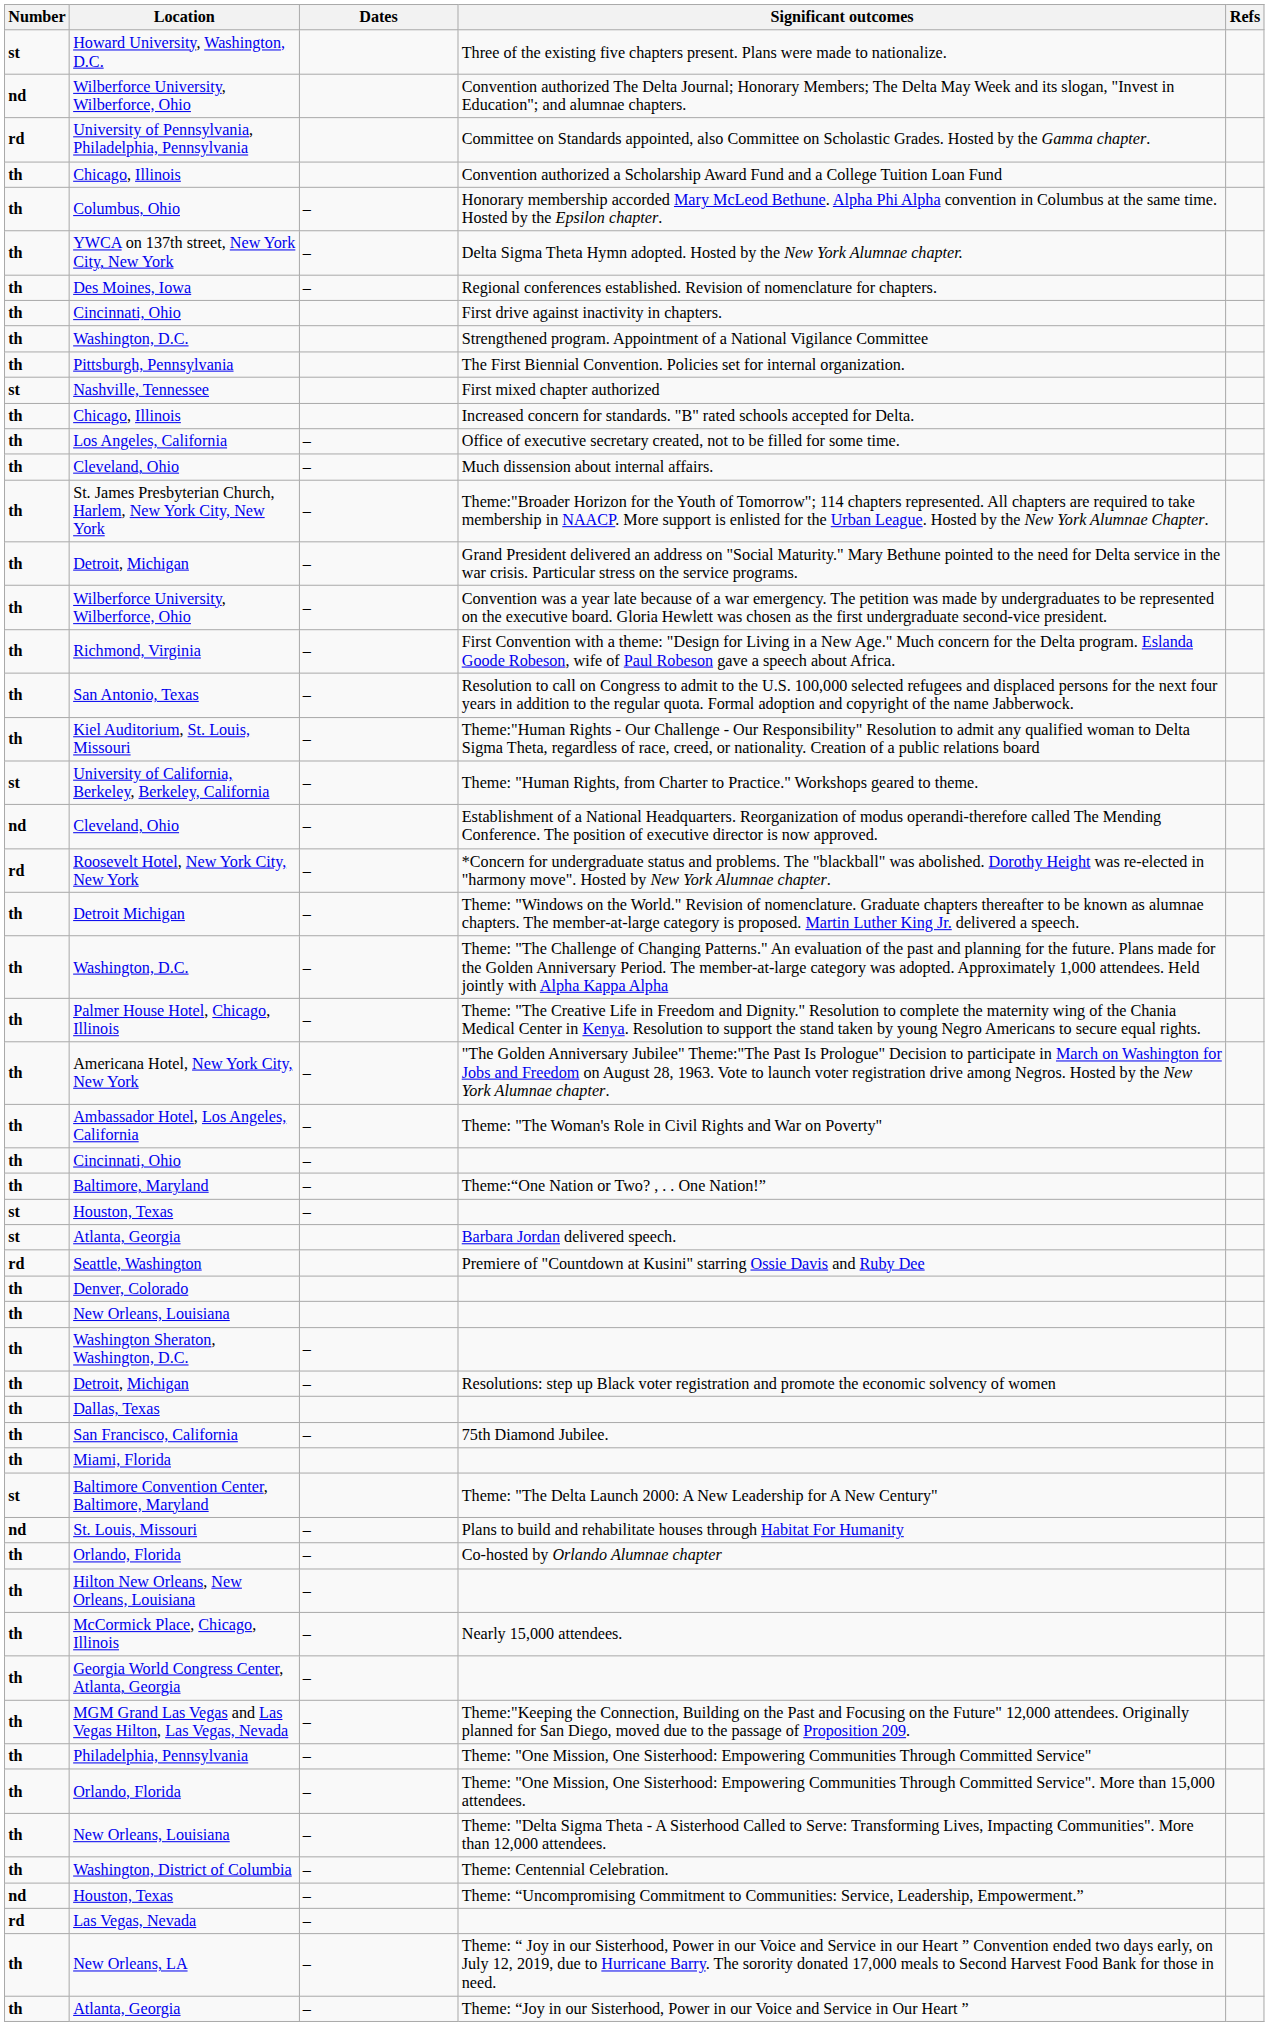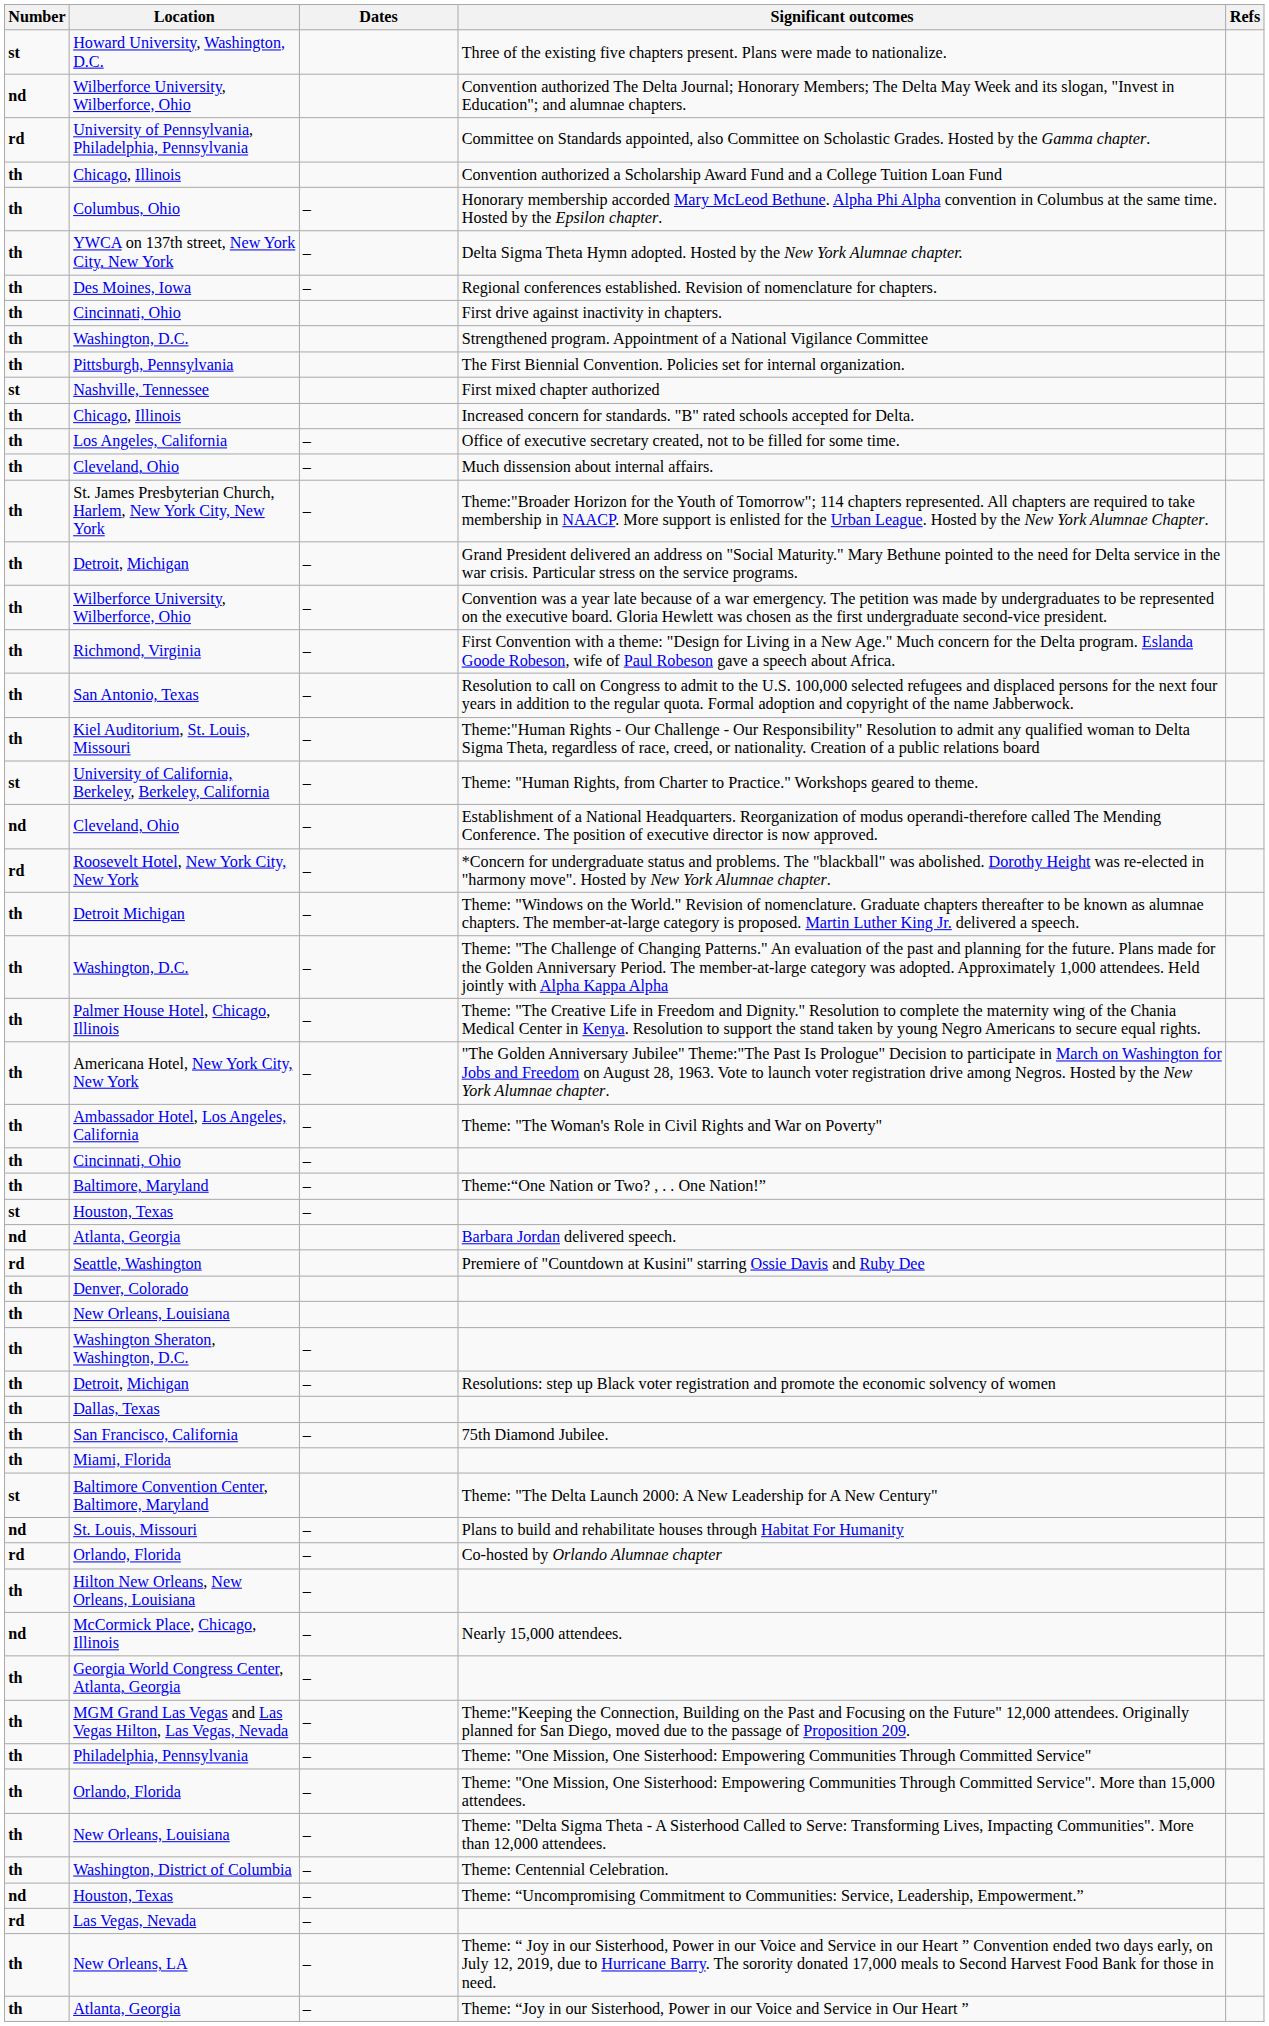 <table class="wikitable sortable">
 <tr>
 <th style="width:20px;">Number</th>
 <th style="width:220px;">Location</th>
 <th style="width:150px;">Dates</th>
 <th style="width:*;">Significant outcomes</th>
 <th style="width:10px;">Refs</th>
 </tr>
 <tr>
 <td><strong>st</strong></td>
 <td><a href='#'>Howard University</a>, <a href='#'>Washington, D.C.</a></td>
 <td></td>
 <td>Three of the existing five chapters present. Plans were made to nationalize.</td>
 <td></td>
 </tr>
 <tr>
 <td><strong>nd</strong></td>
 <td><a href='#'>Wilberforce University</a>, <a href='#'>Wilberforce, Ohio</a></td>
 <td></td>
 <td>Convention authorized The Delta Journal; Honorary Members; The Delta May Week and its slogan, "Invest in Education"; and alumnae chapters.</td>
 <td></td>
 </tr>
 <tr>
 <td><strong>rd</strong></td>
 <td><a href='#'>University of Pennsylvania</a>, <a href='#'>Philadelphia, Pennsylvania</a></td>
 <td></td>
 <td>Committee on Standards appointed, also Committee on Scholastic Grades. Hosted by the <em>Gamma chapter</em>.</td>
 <td></td>
 </tr>
 <tr>
 <td><strong>th</strong></td>
 <td><a href='#'>Chicago</a>, <a href='#'>Illinois</a></td>
 <td></td>
 <td>Convention authorized a Scholarship Award Fund and a College Tuition Loan Fund</td>
 <td></td>
 </tr>
 <tr>
 <td><strong>th</strong></td>
 <td><a href='#'>Columbus, Ohio</a></td>
 <td> – </td>
 <td>Honorary membership accorded <a href='#'>Mary McLeod Bethune</a>. <a href='#'>Alpha Phi Alpha</a> convention in Columbus at the same time. Hosted by the <em>Epsilon chapter</em>.</td>
 <td></td>
 </tr>
 <tr>
 <td><strong>th</strong></td>
 <td><a href='#'>YWCA</a> on 137th street, <a href='#'>New York City, New York</a></td>
 <td>  –  </td>
 <td>Delta Sigma Theta Hymn adopted. Hosted by the <em>New York Alumnae chapter.</em></td>
 <td></td>
 </tr>
 <tr>
 <td><strong>th</strong></td>
 <td><a href='#'>Des Moines, Iowa</a></td>
 <td> – </td>
 <td>Regional conferences established. Revision of nomenclature for chapters.</td>
 <td></td>
 </tr>
 <tr>
 <td><strong>th</strong></td>
 <td><a href='#'>Cincinnati, Ohio</a></td>
 <td></td>
 <td>First drive against inactivity in chapters.</td>
 <td></td>
 </tr>
 <tr>
 <td><strong>th</strong></td>
 <td><a href='#'>Washington, D.C.</a></td>
 <td></td>
 <td>Strengthened program. Appointment of a National Vigilance Committee</td>
 <td></td>
 </tr>
 <tr>
 <td><strong>th</strong></td>
 <td><a href='#'>Pittsburgh, Pennsylvania</a></td>
 <td></td>
 <td>The First Biennial Convention. Policies set for internal organization.</td>
 <td></td>
 </tr>
 <tr>
 <td><strong>st</strong></td>
 <td><a href='#'>Nashville, Tennessee</a></td>
 <td></td>
 <td>First mixed chapter authorized</td>
 <td></td>
 </tr>
 <tr>
 <td><strong>th</strong></td>
 <td><a href='#'>Chicago</a>, <a href='#'>Illinois</a></td>
 <td></td>
 <td>Increased concern for standards. "B" rated schools accepted for Delta.</td>
 <td></td>
 </tr>
 <tr>
 <td><strong>th</strong></td>
 <td><a href='#'>Los Angeles, California</a></td>
 <td> – </td>
 <td>Office of executive secretary created, not to be filled for some time.</td>
 <td></td>
 </tr>
 <tr>
 <td><strong>th</strong></td>
 <td><a href='#'>Cleveland, Ohio</a></td>
 <td> – </td>
 <td>Much dissension about internal affairs.</td>
 <td></td>
 </tr>
 <tr>
 <td><strong>th</strong></td>
 <td>St. James Presbyterian Church, <a href='#'>Harlem</a>, <a href='#'>New York City, New York</a></td>
 <td> – </td>
 <td>Theme:"Broader Horizon for the Youth of Tomorrow"; 114 chapters represented. All chapters are required to take membership in <a href='#'>NAACP</a>. More support is enlisted for the <a href='#'>Urban League</a>. Hosted by the <em>New York Alumnae Chapter</em>.</td>
 <td></td>
 </tr>
 <tr>
 <td><strong>th</strong></td>
 <td><a href='#'>Detroit</a>, <a href='#'>Michigan</a></td>
 <td> – </td>
 <td>Grand President delivered an address on "Social Maturity." Mary Bethune pointed to the need for Delta service in the war crisis. Particular stress on the service programs.</td>
 <td></td>
 </tr>
 <tr>
 <td><strong>th</strong></td>
 <td><a href='#'>Wilberforce University</a>, <a href='#'>Wilberforce, Ohio</a></td>
 <td> – </td>
 <td>Convention was a year late because of a war emergency. The petition was made by undergraduates to be represented on the executive board. Gloria Hewlett was chosen as the first undergraduate second-vice president.</td>
 <td></td>
 </tr>
 <tr>
 <td><strong>th</strong></td>
 <td><a href='#'>Richmond, Virginia</a></td>
 <td> – </td>
 <td>First Convention with a theme: "Design for Living in a New Age." Much concern for the Delta program. <a href='#'>Eslanda Goode Robeson</a>, wife of <a href='#'>Paul Robeson</a> gave a speech about Africa.</td>
 <td></td>
 </tr>
 <tr>
 <td><strong>th</strong></td>
 <td><a href='#'>San Antonio, Texas</a></td>
 <td> – </td>
 <td>Resolution to call on Congress to admit to the U.S. 100,000 selected refugees and displaced persons for the next four years in addition to the regular quota. Formal adoption and copyright of the name Jabberwock.</td>
 <td></td>
 </tr>
 <tr>
 <td><strong>th</strong></td>
 <td><a href='#'>Kiel Auditorium</a>, <a href='#'>St. Louis, Missouri</a></td>
 <td> – </td>
 <td>Theme:"Human Rights - Our Challenge - Our Responsibility" Resolution to admit any qualified woman to Delta Sigma Theta, regardless of race, creed, or nationality. Creation of a public relations board</td>
 <td></td>
 </tr>
 <tr>
 <td><strong>st</strong></td>
 <td><a href='#'>University of California, Berkeley</a>, <a href='#'>Berkeley, California</a></td>
 <td> – </td>
 <td>Theme: "Human Rights, from Charter to Practice." Workshops geared to theme.</td>
 <td></td>
 </tr>
 <tr>
 <td><strong>nd</strong></td>
 <td><a href='#'>Cleveland, Ohio</a></td>
 <td> – </td>
 <td>Establishment of a National Headquarters. Reorganization of modus operandi-therefore called The Mending Conference. The position of executive director is now approved.</td>
 <td></td>
 </tr>
 <tr>
 <td><strong>rd</strong></td>
 <td><a href='#'>Roosevelt Hotel</a>, <a href='#'>New York City, New York</a></td>
 <td> – </td>
 <td>*Concern for undergraduate status and problems. The "blackball" was abolished. <a href='#'>Dorothy Height</a> was re-elected in "harmony move". Hosted by <em>New York Alumnae chapter</em>.</td>
 <td></td>
 </tr>
 <tr>
 <td><strong>th</strong></td>
 <td><a href='#'>Detroit Michigan</a></td>
 <td> – </td>
 <td>Theme: "Windows on the World." Revision of nomenclature. Graduate chapters thereafter to be known as alumnae chapters. The member-at-large category is proposed. <a href='#'>Martin Luther King Jr.</a> delivered a speech.</td>
 <td></td>
 </tr>
 <tr>
 <td><strong>th</strong></td>
 <td><a href='#'>Washington, D.C.</a></td>
 <td> – </td>
 <td>Theme: "The Challenge of Changing Patterns." An evaluation of the past and planning for the future. Plans made for the Golden Anniversary Period. The member-at-large category was adopted. Approximately 1,000 attendees. Held jointly with <a href='#'>Alpha Kappa Alpha</a></td>
 <td></td>
 </tr>
 <tr>
 <td><strong>th</strong></td>
 <td><a href='#'>Palmer House Hotel</a>, <a href='#'>Chicago</a>, <a href='#'>Illinois</a></td>
 <td> – </td>
 <td>Theme: "The Creative Life in Freedom and Dignity." Resolution to complete the maternity wing of the Chania Medical Center in <a href='#'>Kenya</a>. Resolution to support the stand taken by young Negro Americans to secure equal rights.</td>
 <td></td>
 </tr>
 <tr>
 <td><strong>th</strong></td>
 <td>Americana Hotel, <a href='#'>New York City, New York</a></td>
 <td> – </td>
 <td>"The Golden Anniversary Jubilee" Theme:"The Past Is Prologue" Decision to participate in <a href='#'>March on Washington for Jobs and Freedom</a> on August 28, 1963. Vote to launch voter registration drive among Negros. Hosted by the <em>New York Alumnae chapter</em>.</td>
 <td></td>
 </tr>
 <tr>
 <td><strong>th</strong></td>
 <td><a href='#'>Ambassador Hotel</a>, <a href='#'>Los Angeles, California</a></td>
 <td> – </td>
 <td>Theme: "The Woman's Role in Civil Rights and War on Poverty"</td>
 <td></td>
 </tr>
 <tr>
 <td><strong>th</strong></td>
 <td><a href='#'>Cincinnati, Ohio</a></td>
 <td> – </td>
 <td></td>
 <td></td>
 </tr>
 <tr>
 <td><strong>th</strong></td>
 <td><a href='#'>Baltimore, Maryland</a></td>
 <td> – </td>
 <td>Theme:“One Nation or Two? , . . One Nation!”</td>
 <td></td>
 </tr>
 <tr>
 <td><strong>st</strong></td>
 <td><a href='#'>Houston, Texas</a></td>
 <td> – </td>
 <td></td>
 <td></td>
 </tr>
 <tr>
-<td><strong>st</strong></td>
+<td><strong>nd</strong></td>
 <td><a href='#'>Atlanta, Georgia</a></td>
 <td></td>
 <td><a href='#'>Barbara Jordan</a> delivered speech.</td>
 <td></td>
 </tr>
 <tr>
 <td><strong>rd</strong></td>
 <td><a href='#'>Seattle, Washington</a></td>
 <td></td>
 <td>Premiere of "Countdown at Kusini" starring <a href='#'>Ossie Davis</a> and <a href='#'>Ruby Dee</a></td>
 <td></td>
 </tr>
 <tr>
 <td><strong>th</strong></td>
 <td><a href='#'>Denver, Colorado</a></td>
 <td></td>
 <td></td>
 <td></td>
 </tr>
 <tr>
 <td><strong>th</strong></td>
 <td><a href='#'>New Orleans, Louisiana</a></td>
 <td></td>
 <td></td>
 <td></td>
 </tr>
 <tr>
 <td><strong>th</strong></td>
 <td><a href='#'>Washington Sheraton</a>, <a href='#'>Washington, D.C.</a></td>
 <td> – </td>
 <td></td>
 <td></td>
 </tr>
 <tr>
 <td><strong>th</strong></td>
 <td><a href='#'>Detroit</a>, <a href='#'>Michigan</a></td>
 <td> – </td>
 <td>Resolutions: step up Black voter registration and promote the economic solvency of women</td>
 <td></td>
 </tr>
 <tr>
 <td><strong>th</strong></td>
 <td><a href='#'>Dallas, Texas</a></td>
 <td></td>
 <td></td>
 <td></td>
 </tr>
 <tr>
 <td><strong>th</strong></td>
 <td><a href='#'>San Francisco, California</a></td>
 <td> – </td>
 <td>75th Diamond Jubilee.</td>
 <td></td>
 </tr>
 <tr>
 <td><strong>th</strong></td>
 <td><a href='#'>Miami, Florida</a></td>
 <td></td>
 <td></td>
 <td></td>
 </tr>
 <tr>
 <td><strong>st</strong></td>
 <td><a href='#'>Baltimore Convention Center</a>, <a href='#'>Baltimore, Maryland</a></td>
 <td></td>
 <td>Theme: "The Delta Launch 2000: A New Leadership for A New Century"</td>
 <td></td>
 </tr>
 <tr>
 <td><strong>nd</strong></td>
 <td><a href='#'>St. Louis, Missouri</a></td>
 <td> – </td>
 <td>Plans to build and rehabilitate houses through <a href='#'>Habitat For Humanity</a></td>
 <td></td>
 </tr>
 <tr>
-<td><strong>th</strong></td>
+<td><strong>rd</strong></td>
 <td><a href='#'>Orlando, Florida</a></td>
 <td> – </td>
 <td>Co-hosted by <em>Orlando Alumnae chapter</em></td>
 <td></td>
 </tr>
 <tr>
 <td><strong>th</strong></td>
 <td><a href='#'>Hilton New Orleans</a>, <a href='#'>New Orleans, Louisiana</a></td>
 <td> – </td>
 <td></td>
 <td></td>
 </tr>
 <tr>
-<td><strong>th</strong></td>
+<td><strong>nd</strong></td>
 <td><a href='#'>McCormick Place</a>, <a href='#'>Chicago</a>, <a href='#'>Illinois</a></td>
 <td> – </td>
 <td>Nearly 15,000 attendees.</td>
 <td></td>
 </tr>
 <tr>
 <td><strong>th</strong></td>
 <td><a href='#'>Georgia World Congress Center</a>, <a href='#'>Atlanta, Georgia</a></td>
 <td> – </td>
 <td></td>
 <td></td>
 </tr>
 <tr>
 <td><strong>th</strong></td>
 <td><a href='#'>MGM Grand Las Vegas</a> and <a href='#'>Las Vegas Hilton</a>, <a href='#'>Las Vegas, Nevada</a></td>
 <td> – </td>
 <td>Theme:"Keeping the Connection, Building on the Past and Focusing on the Future" 12,000 attendees. Originally planned for San Diego, moved due to the passage of <a href='#'>Proposition 209</a>.</td>
 <td></td>
 </tr>
 <tr>
 <td><strong>th</strong></td>
 <td><a href='#'>Philadelphia, Pennsylvania</a></td>
 <td> – </td>
 <td>Theme: "One Mission, One Sisterhood: Empowering Communities Through Committed Service"</td>
 <td></td>
 </tr>
 <tr>
 <td><strong>th</strong></td>
 <td><a href='#'>Orlando, Florida</a></td>
 <td> – </td>
 <td>Theme: "One Mission, One Sisterhood: Empowering Communities Through Committed Service". More than 15,000 attendees.</td>
 <td></td>
 </tr>
 <tr>
 <td><strong>th</strong></td>
 <td><a href='#'>New Orleans, Louisiana</a></td>
 <td> – </td>
 <td>Theme: "Delta Sigma Theta - A Sisterhood Called to Serve: Transforming Lives, Impacting Communities". More than 12,000 attendees.</td>
 <td></td>
 </tr>
 <tr>
 <td><strong>th</strong></td>
 <td><a href='#'>Washington, District of Columbia</a></td>
 <td> – </td>
 <td>Theme: Centennial Celebration.</td>
 <td></td>
 </tr>
 <tr>
 <td><strong>nd</strong></td>
 <td><a href='#'>Houston, Texas</a></td>
 <td> – </td>
 <td>Theme: “Uncompromising Commitment to Communities: Service, Leadership, Empowerment.”</td>
 <td></td>
 </tr>
 <tr>
 <td><strong>rd</strong></td>
 <td><a href='#'>Las Vegas, Nevada</a></td>
 <td> – </td>
 <td></td>
 <td></td>
 </tr>
 <tr>
 <td><strong>th</strong></td>
 <td><a href='#'>New Orleans, LA</a></td>
 <td> – </td>
 <td>Theme: “ Joy in our Sisterhood, Power in our Voice and Service in our Heart ” Convention ended two days early, on July 12, 2019, due to <a href='#'>Hurricane Barry</a>. The sorority donated 17,000 meals to Second Harvest Food Bank for those in need.</td>
 <td></td>
 </tr>
 <tr>
 <td><strong>th</strong></td>
 <td><a href='#'>Atlanta, Georgia</a></td>
 <td> – </td>
 <td>Theme: “Joy in our Sisterhood, Power in our Voice and Service in Our Heart ”</td>
 <td></td>
 </tr>
 </table>
